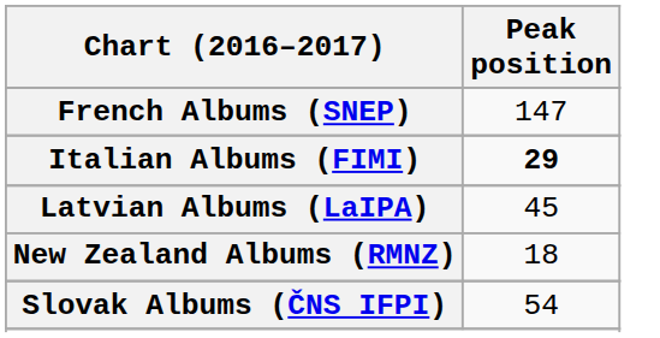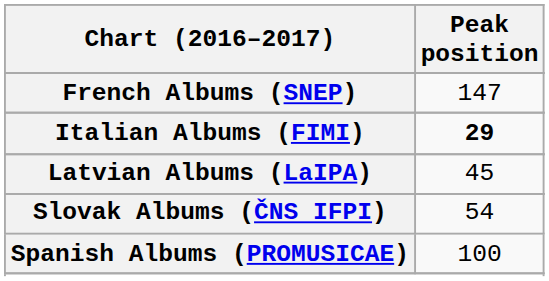 <table class="wikitable sortable plainrowheaders" style="text-align:center">
 <tr>
 <th>Chart (2016–2017)</th>
 <th>Peak<br>position</th>
 </tr>
 <tr>
 </tr>
 <tr>
 </tr>
 <tr>
 </tr>
 <tr>
 </tr>
 <tr>
 </tr>
 <tr>
 </tr>
 <tr>
 </tr>
 <tr>
 </tr>
 <tr>
 <th scope="row">French Albums (<a href='#'>SNEP</a>)</th>
 <td>147</td>
 </tr>
 <tr>
 </tr>
 <tr>
 </tr>
 <tr>
 <th scope="row">Italian Albums (<a href='#'>FIMI</a>)</th>
 <td><strong>29</strong></td>
 </tr>
 <tr>
 </tr>
 <tr>
 <th scope="row">Latvian Albums (<a href='#'>LaIPA</a>)</th>
 <td>45</td>
 </tr>
 <tr>
-<th scope="row">New Zealand Albums (<a href='#'>RMNZ</a>)</th>
-<td>18</td>
-</tr>
-<tr>
 </tr>
 <tr>
 </tr>
 <tr>
 </tr>
 <tr>
 <th scope="row">Slovak Albums (<a href='#'>ČNS IFPI</a>)</th>
 <td>54</td>
+</tr>
+<tr>
+<th scope="row">Spanish Albums (<a href='#'>PROMUSICAE</a>)</th>
+<td>100</td>
 </tr>
 <tr>
 </tr>
 <tr>
 </tr>
 <tr>
 </tr>
 <tr>
 </tr>
 <tr>
 </tr>
 <tr>
 </tr>
 <tr>
 </tr>
 </table>
